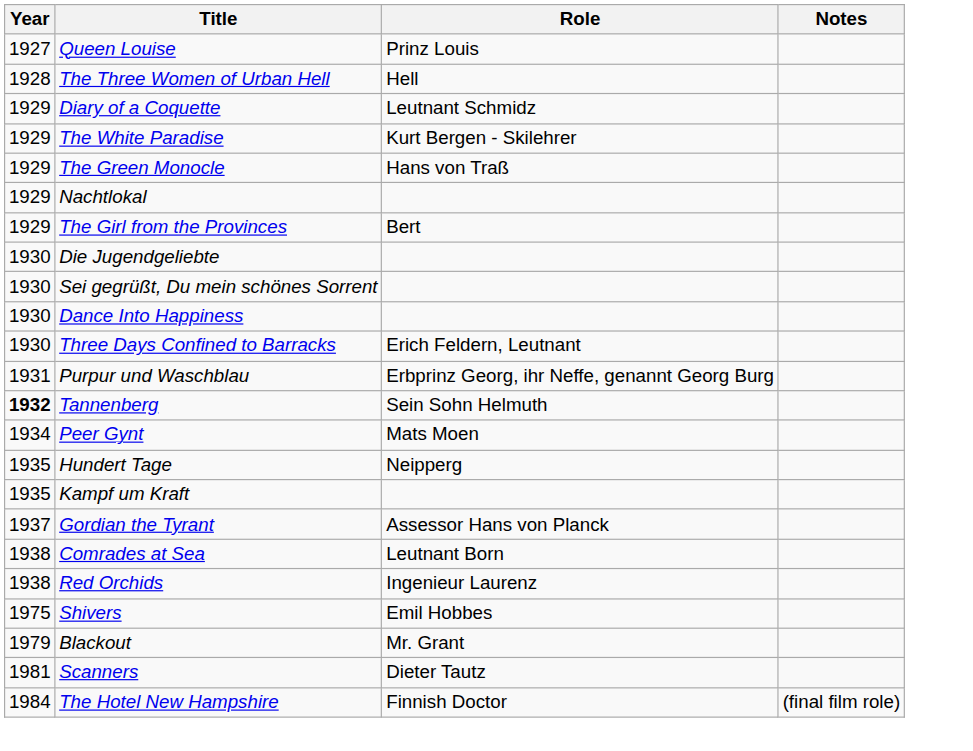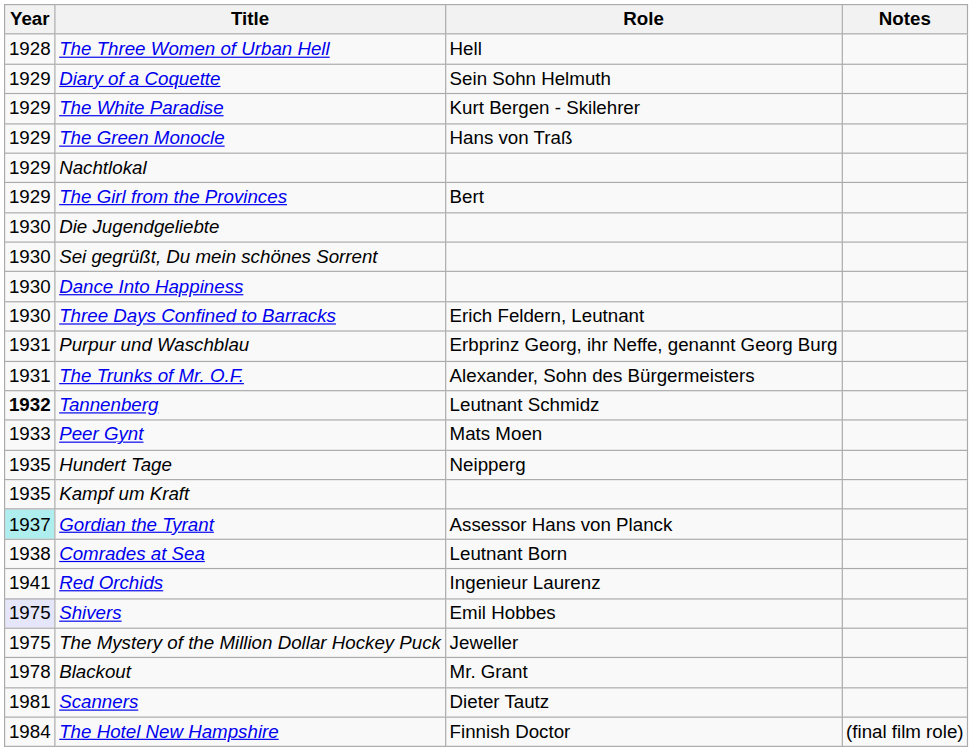 <table class="wikitable">
 <tr>
 <th>Year</th>
 <th>Title</th>
 <th>Role</th>
 <th>Notes</th>
-</tr>
-<tr>
-<td>1927</td>
-<td><em><a href='#'>Queen Louise</a></em></td>
-<td>Prinz Louis</td>
-<td></td>
 </tr>
 <tr>
 <td>1928</td>
 <td><em><a href='#'>The Three Women of Urban Hell</a></em></td>
 <td>Hell</td>
 <td></td>
 </tr>
 <tr>
 <td>1929</td>
 <td><em><a href='#'>Diary of a Coquette</a></em></td>
-<td>Leutnant Schmidz</td>
+<td>Sein Sohn Helmuth</td>
 <td></td>
 </tr>
 <tr>
 <td>1929</td>
 <td><em><a href='#'>The White Paradise</a></em></td>
 <td>Kurt Bergen - Skilehrer</td>
 <td></td>
 </tr>
 <tr>
 <td>1929</td>
 <td><em><a href='#'>The Green Monocle</a></em></td>
 <td>Hans von Traß</td>
 <td></td>
 </tr>
 <tr>
 <td>1929</td>
 <td><em>Nachtlokal</em></td>
 <td></td>
 <td></td>
 </tr>
 <tr>
 <td>1929</td>
 <td><em><a href='#'>The Girl from the Provinces</a></em></td>
 <td>Bert</td>
 <td></td>
 </tr>
 <tr>
 <td>1930</td>
 <td><em>Die Jugendgeliebte</em></td>
 <td></td>
 <td></td>
 </tr>
 <tr>
 <td>1930</td>
 <td><em>Sei gegrüßt, Du mein schönes Sorrent</em></td>
 <td></td>
 <td></td>
 </tr>
 <tr>
 <td>1930</td>
 <td><em><a href='#'>Dance Into Happiness</a></em></td>
 <td></td>
 <td></td>
 </tr>
 <tr>
 <td>1930</td>
 <td><em><a href='#'>Three Days Confined to Barracks</a></em></td>
 <td>Erich Feldern, Leutnant</td>
 <td></td>
 </tr>
 <tr>
 <td>1931</td>
 <td><em>Purpur und Waschblau</em></td>
 <td>Erbprinz Georg, ihr Neffe, genannt Georg Burg</td>
 <td></td>
 </tr>
 <tr>
-<td><strong>1932</strong></td>
-<td><em><a href='#'>Tannenberg</a></em></td>
-<td>Sein Sohn Helmuth</td>
+<td>1931</td>
+<td><em><a href='#'>The Trunks of Mr. O.F.</a></em></td>
+<td>Alexander, Sohn des Bürgermeisters</td>
 <td></td>
 </tr>
 <tr>
-<td>1934</td>
+<td><strong>1932</strong></td>
+<td><em><a href='#'>Tannenberg</a></em></td>
+<td>Leutnant Schmidz</td>
+<td></td>
+</tr>
+<tr>
+<td>1933</td>
 <td><em><a href='#'>Peer Gynt</a></em></td>
 <td>Mats Moen</td>
 <td></td>
 </tr>
 <tr>
 <td>1935</td>
 <td><em>Hundert Tage</em></td>
 <td>Neipperg</td>
 <td></td>
 </tr>
 <tr>
 <td>1935</td>
 <td><em>Kampf um Kraft</em></td>
 <td></td>
 <td></td>
 </tr>
 <tr>
-<td>1937</td>
+<td style="background: paleturquoise;">1937</td>
 <td><em><a href='#'>Gordian the Tyrant</a></em></td>
 <td>Assessor Hans von Planck</td>
 <td></td>
 </tr>
 <tr>
 <td>1938</td>
 <td><em><a href='#'>Comrades at Sea</a></em></td>
 <td>Leutnant Born</td>
 <td></td>
 </tr>
 <tr>
-<td>1938</td>
+<td>1941</td>
 <td><em><a href='#'>Red Orchids</a></em></td>
 <td>Ingenieur Laurenz</td>
 <td></td>
 </tr>
 <tr>
-<td>1975</td>
+<td style="background: lavender;">1975</td>
 <td><em><a href='#'>Shivers</a></em></td>
 <td>Emil Hobbes</td>
 <td></td>
 </tr>
 <tr>
-<td>1979</td>
+<td>1975</td>
+<td><em>The Mystery of the Million Dollar Hockey Puck</em></td>
+<td>Jeweller</td>
+<td></td>
+</tr>
+<tr>
+<td>1978</td>
 <td><em>Blackout</em></td>
 <td>Mr. Grant</td>
 <td></td>
 </tr>
 <tr>
 <td>1981</td>
 <td><em><a href='#'>Scanners</a></em></td>
 <td>Dieter Tautz</td>
 <td></td>
 </tr>
 <tr>
 <td>1984</td>
 <td><em><a href='#'>The Hotel New Hampshire</a></em></td>
 <td>Finnish Doctor</td>
 <td>(final film role)</td>
 </tr>
 </table>
